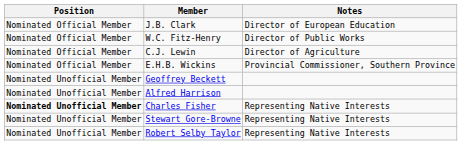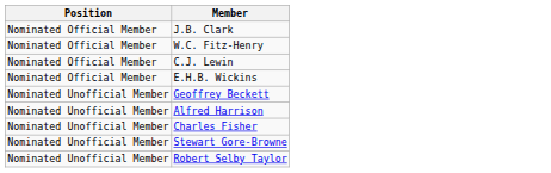 <table class="wikitable sortable">
 <tr>
 <th>Position</th>
 <th>Member</th>
-<th>Notes</th>
 </tr>
 <tr>
 <td>Nominated Official Member</td>
 <td>J.B. Clark</td>
-<td>Director of European Education</td>
 </tr>
 <tr>
 <td>Nominated Official Member</td>
 <td>W.C. Fitz-Henry</td>
-<td>Director of Public Works</td>
 </tr>
 <tr>
 <td>Nominated Official Member</td>
 <td>C.J. Lewin</td>
-<td>Director of Agriculture</td>
 </tr>
 <tr>
 <td>Nominated Official Member</td>
 <td>E.H.B. Wickins</td>
-<td>Provincial Commissioner, Southern Province</td>
 </tr>
 <tr>
 <td>Nominated Unofficial Member</td>
 <td><a href='#'>Geoffrey Beckett</a></td>
-<td></td>
 </tr>
 <tr>
 <td>Nominated Unofficial Member</td>
 <td><a href='#'>Alfred Harrison</a></td>
-<td></td>
 </tr>
 <tr>
-<td><strong>Nominated Unofficial Member</strong></td>
+<td>Nominated Unofficial Member</td>
 <td><a href='#'>Charles Fisher</a></td>
-<td>Representing Native Interests</td>
 </tr>
 <tr>
 <td>Nominated Unofficial Member</td>
 <td><a href='#'>Stewart Gore-Browne</a></td>
-<td>Representing Native Interests</td>
 </tr>
 <tr>
 <td>Nominated Unofficial Member</td>
 <td><a href='#'>Robert Selby Taylor</a></td>
-<td>Representing Native Interests</td>
 </tr>
 </table>
